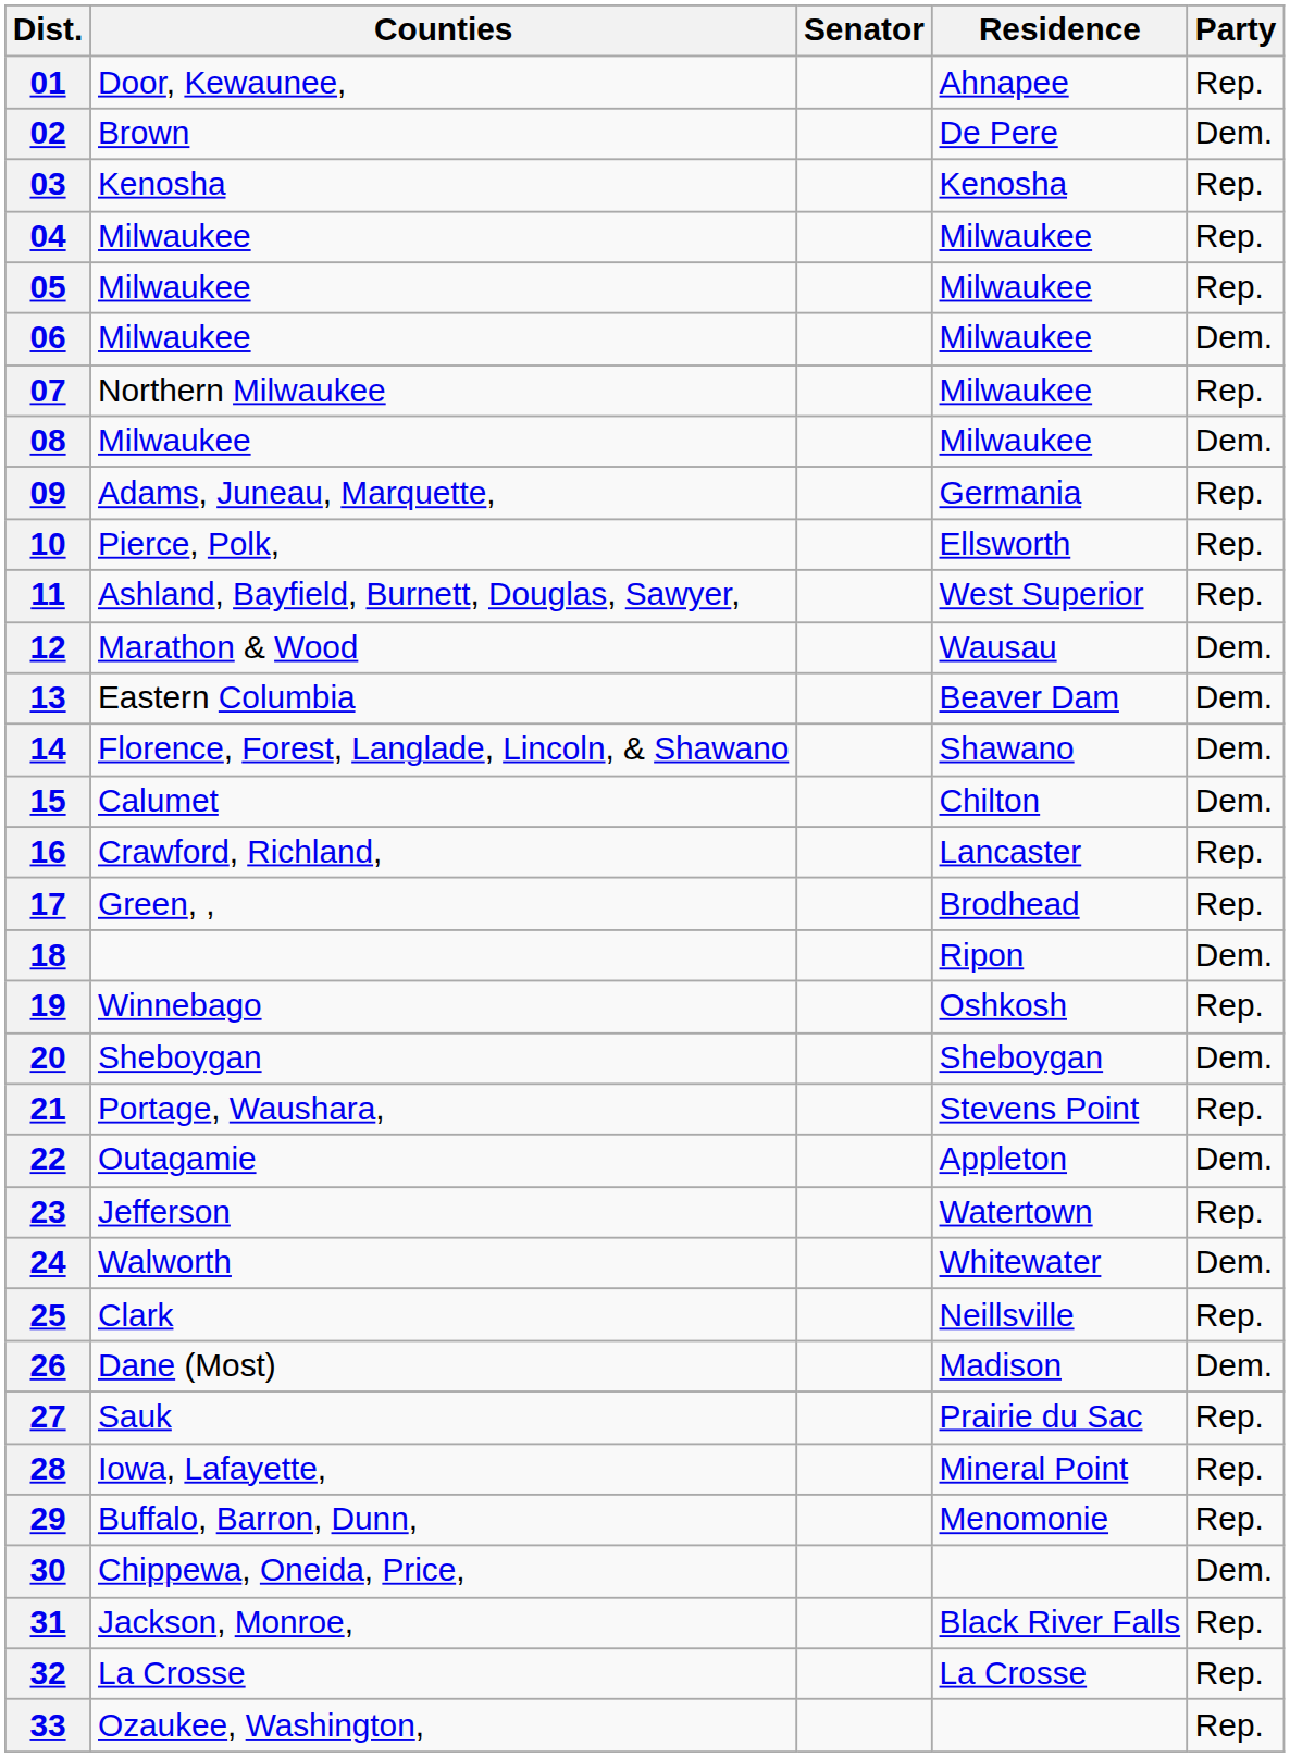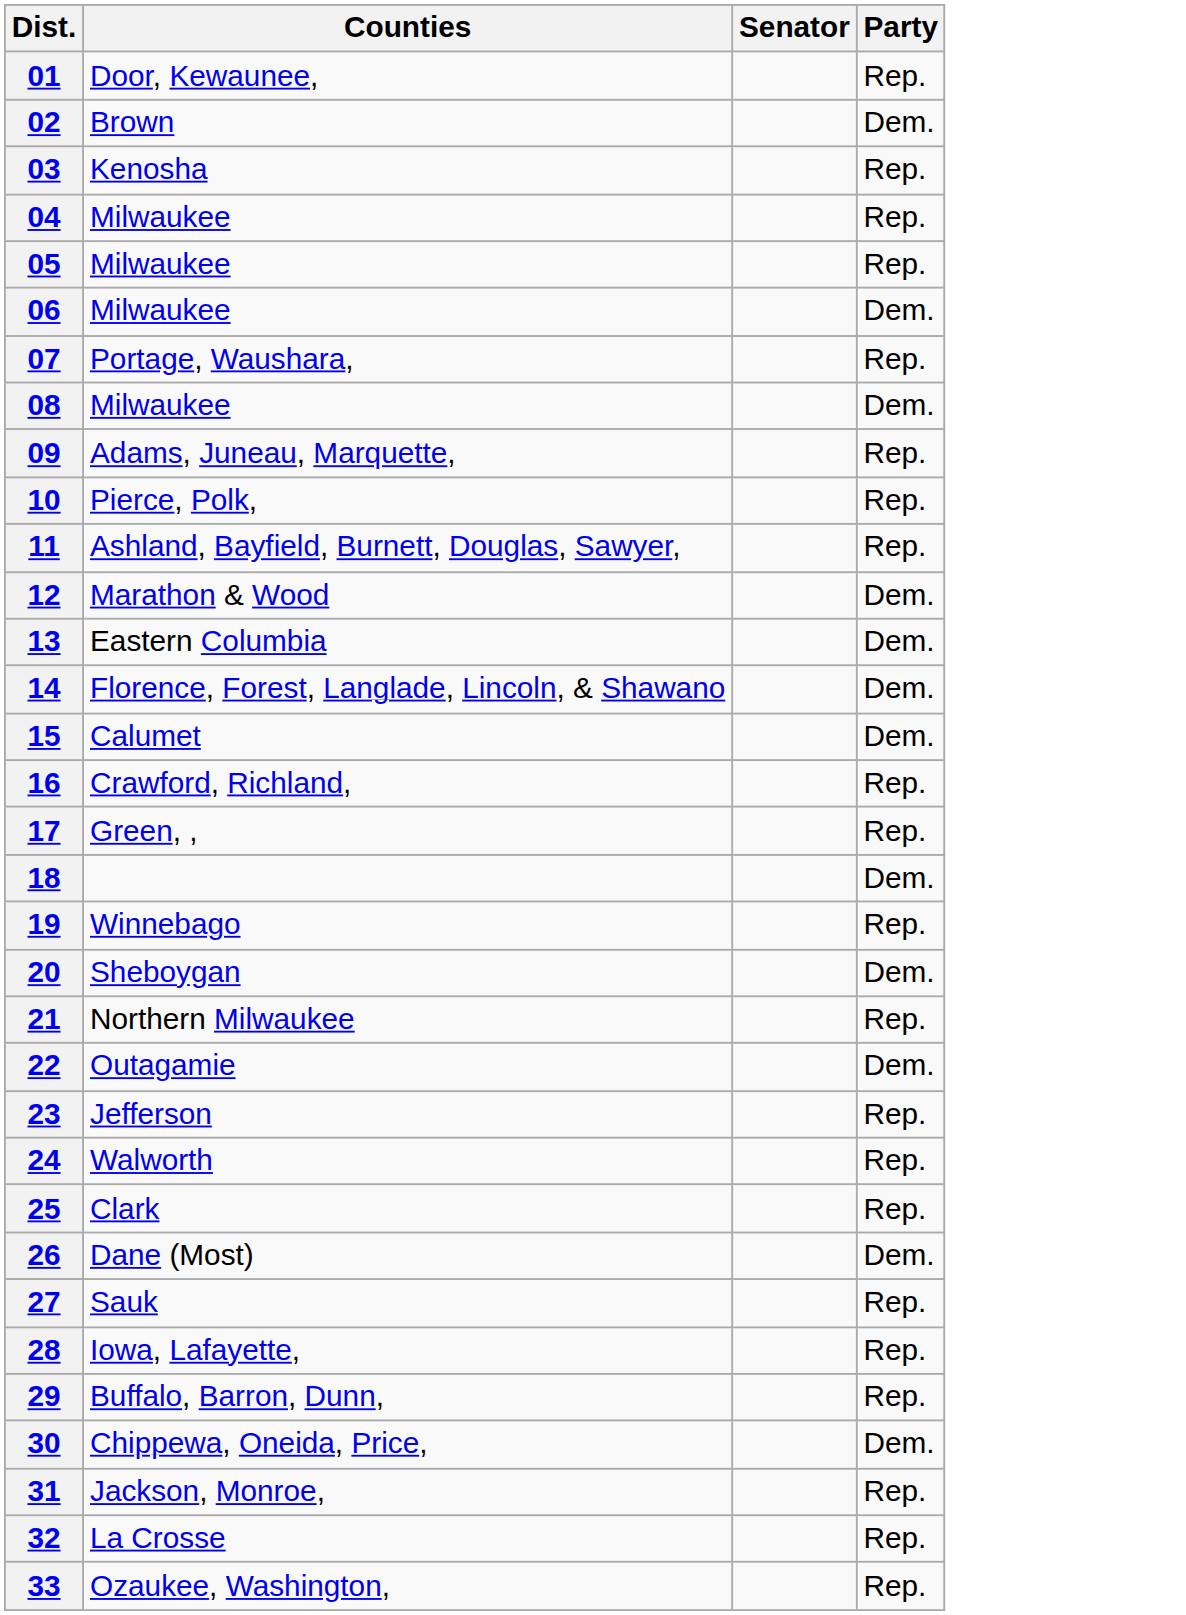 <table class="wikitable sortable">
 <tr>
 <th>Dist.</th>
 <th>Counties</th>
 <th>Senator</th>
-<th>Residence</th>
 <th>Party</th>
 </tr>
 <tr>
 <th><a href='#'>01</a></th>
 <td><a href='#'>Door</a>, <a href='#'>Kewaunee</a>, </td>
 <td></td>
-<td><a href='#'>Ahnapee</a></td>
 <td>Rep.</td>
 </tr>
 <tr>
 <th><a href='#'>02</a></th>
 <td><a href='#'>Brown</a> </td>
 <td></td>
-<td><a href='#'>De Pere</a></td>
 <td>Dem.</td>
 </tr>
 <tr>
 <th><a href='#'>03</a></th>
 <td><a href='#'>Kenosha</a> </td>
 <td></td>
-<td><a href='#'>Kenosha</a></td>
 <td>Rep.</td>
 </tr>
 <tr>
 <th><a href='#'>04</a></th>
 <td><a href='#'>Milwaukee</a> </td>
 <td></td>
-<td><a href='#'>Milwaukee</a></td>
 <td>Rep.</td>
 </tr>
 <tr>
 <th><a href='#'>05</a></th>
 <td><a href='#'>Milwaukee</a> </td>
 <td></td>
-<td><a href='#'>Milwaukee</a></td>
 <td>Rep.</td>
 </tr>
 <tr>
 <th><a href='#'>06</a></th>
 <td><a href='#'>Milwaukee</a> </td>
 <td></td>
-<td><a href='#'>Milwaukee</a></td>
 <td>Dem.</td>
 </tr>
 <tr>
 <th><a href='#'>07</a></th>
-<td>Northern <a href='#'>Milwaukee</a> </td>
+<td><a href='#'>Portage</a>, <a href='#'>Waushara</a>, </td>
 <td></td>
-<td><a href='#'>Milwaukee</a></td>
 <td>Rep.</td>
 </tr>
 <tr>
 <th><a href='#'>08</a></th>
 <td><a href='#'>Milwaukee</a> </td>
 <td></td>
-<td><a href='#'>Milwaukee</a></td>
 <td>Dem.</td>
 </tr>
 <tr>
 <th><a href='#'>09</a></th>
 <td><a href='#'>Adams</a>, <a href='#'>Juneau</a>, <a href='#'>Marquette</a>, </td>
 <td></td>
-<td><a href='#'>Germania</a></td>
 <td>Rep.</td>
 </tr>
 <tr>
 <th><a href='#'>10</a></th>
 <td><a href='#'>Pierce</a>, <a href='#'>Polk</a>, </td>
 <td></td>
-<td><a href='#'>Ellsworth</a></td>
 <td>Rep.</td>
 </tr>
 <tr>
 <th><a href='#'>11</a></th>
 <td><a href='#'>Ashland</a>, <a href='#'>Bayfield</a>, <a href='#'>Burnett</a>, <a href='#'>Douglas</a>, <a href='#'>Sawyer</a>, </td>
 <td></td>
-<td><a href='#'>West Superior</a></td>
 <td>Rep.</td>
 </tr>
 <tr>
 <th><a href='#'>12</a></th>
 <td><a href='#'>Marathon</a> & <a href='#'>Wood</a></td>
 <td></td>
-<td><a href='#'>Wausau</a></td>
 <td>Dem.</td>
 </tr>
 <tr>
 <th><a href='#'>13</a></th>
 <td>Eastern <a href='#'>Columbia</a> </td>
 <td></td>
-<td><a href='#'>Beaver Dam</a></td>
 <td>Dem.</td>
 </tr>
 <tr>
 <th><a href='#'>14</a></th>
 <td><a href='#'>Florence</a>, <a href='#'>Forest</a>, <a href='#'>Langlade</a>, <a href='#'>Lincoln</a>, & <a href='#'>Shawano</a></td>
 <td></td>
-<td><a href='#'>Shawano</a></td>
 <td>Dem.</td>
 </tr>
 <tr>
 <th><a href='#'>15</a></th>
 <td><a href='#'>Calumet</a> </td>
 <td></td>
-<td><a href='#'>Chilton</a></td>
 <td>Dem.</td>
 </tr>
 <tr>
 <th><a href='#'>16</a></th>
 <td><a href='#'>Crawford</a>, <a href='#'>Richland</a>, </td>
 <td></td>
-<td><a href='#'>Lancaster</a></td>
 <td>Rep.</td>
 </tr>
 <tr>
 <th><a href='#'>17</a></th>
 <td><a href='#'>Green</a>, , </td>
 <td></td>
-<td><a href='#'>Brodhead</a></td>
 <td>Rep.</td>
 </tr>
 <tr>
 <th><a href='#'>18</a></th>
 <td></td>
 <td></td>
-<td><a href='#'>Ripon</a></td>
 <td>Dem.</td>
 </tr>
 <tr>
 <th><a href='#'>19</a></th>
 <td><a href='#'>Winnebago</a></td>
 <td></td>
-<td><a href='#'>Oshkosh</a></td>
 <td>Rep.</td>
 </tr>
 <tr>
 <th><a href='#'>20</a></th>
 <td><a href='#'>Sheboygan</a></td>
 <td></td>
-<td><a href='#'>Sheboygan</a></td>
 <td>Dem.</td>
 </tr>
 <tr>
 <th><a href='#'>21</a></th>
-<td><a href='#'>Portage</a>, <a href='#'>Waushara</a>, </td>
+<td>Northern <a href='#'>Milwaukee</a> </td>
 <td></td>
-<td><a href='#'>Stevens Point</a></td>
 <td>Rep.</td>
 </tr>
 <tr>
 <th><a href='#'>22</a></th>
 <td><a href='#'>Outagamie</a> </td>
 <td></td>
-<td><a href='#'>Appleton</a></td>
 <td>Dem.</td>
 </tr>
 <tr>
 <th><a href='#'>23</a></th>
 <td><a href='#'>Jefferson</a> </td>
 <td></td>
-<td><a href='#'>Watertown</a></td>
 <td>Rep.</td>
 </tr>
 <tr>
 <th><a href='#'>24</a></th>
 <td><a href='#'>Walworth</a> </td>
 <td></td>
-<td><a href='#'>Whitewater</a></td>
-<td>Dem.</td>
+<td>Rep.</td>
 </tr>
 <tr>
 <th><a href='#'>25</a></th>
 <td><a href='#'>Clark</a> </td>
 <td></td>
-<td><a href='#'>Neillsville</a></td>
 <td>Rep.</td>
 </tr>
 <tr>
 <th><a href='#'>26</a></th>
 <td><a href='#'>Dane</a> (Most)</td>
 <td></td>
-<td><a href='#'>Madison</a></td>
 <td>Dem.</td>
 </tr>
 <tr>
 <th><a href='#'>27</a></th>
 <td><a href='#'>Sauk</a> </td>
 <td></td>
-<td><a href='#'>Prairie du Sac</a></td>
 <td>Rep.</td>
 </tr>
 <tr>
 <th><a href='#'>28</a></th>
 <td><a href='#'>Iowa</a>, <a href='#'>Lafayette</a>, </td>
 <td></td>
-<td><a href='#'>Mineral Point</a></td>
 <td>Rep.</td>
 </tr>
 <tr>
 <th><a href='#'>29</a></th>
 <td><a href='#'>Buffalo</a>, <a href='#'>Barron</a>, <a href='#'>Dunn</a>, </td>
 <td></td>
-<td><a href='#'>Menomonie</a></td>
 <td>Rep.</td>
 </tr>
 <tr>
 <th><a href='#'>30</a></th>
 <td><a href='#'>Chippewa</a>, <a href='#'>Oneida</a>, <a href='#'>Price</a>, </td>
-<td></td>
 <td></td>
 <td>Dem.</td>
 </tr>
 <tr>
 <th><a href='#'>31</a></th>
 <td><a href='#'>Jackson</a>, <a href='#'>Monroe</a>, </td>
 <td></td>
-<td><a href='#'>Black River Falls</a></td>
 <td>Rep.</td>
 </tr>
 <tr>
 <th><a href='#'>32</a></th>
 <td><a href='#'>La Crosse</a> </td>
 <td></td>
-<td><a href='#'>La Crosse</a></td>
 <td>Rep.</td>
 </tr>
 <tr>
 <th><a href='#'>33</a></th>
 <td><a href='#'>Ozaukee</a>, <a href='#'>Washington</a>, </td>
 <td></td>
-<td></td>
 <td>Rep.</td>
 </tr>
 </table>
